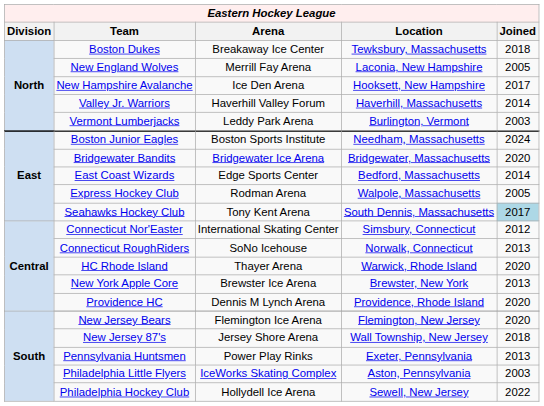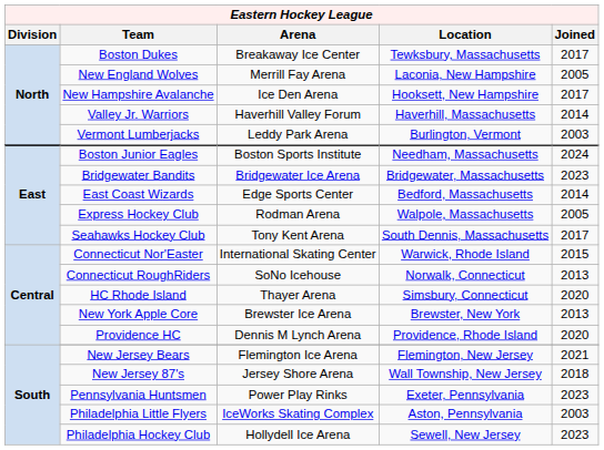 <table class="wikitable" style="text-align:center">
 <tr bgcolor="#ffeeee">
 <td colspan="7"><strong><em>Eastern Hockey League</em></strong></td>
 </tr>
 <tr>
 <th>Division</th>
 <th>Team</th>
 <th>Arena</th>
 <th>Location</th>
 <th>Joined</th>
 </tr>
 <tr>
 <th rowspan=5 style=background:#cedff2;>North</th>
 <td><a href='#'>Boston Dukes</a></td>
 <td>Breakaway Ice Center</td>
 <td><a href='#'>Tewksbury, Massachusetts</a></td>
-<td>2018</td>
+<td>2017</td>
 </tr>
 <tr>
 <td><a href='#'>New England Wolves</a></td>
 <td>Merrill Fay Arena</td>
 <td><a href='#'>Laconia, New Hampshire</a></td>
 <td>2005</td>
 </tr>
 <tr>
 <td><a href='#'>New Hampshire Avalanche</a></td>
 <td>Ice Den Arena</td>
 <td><a href='#'>Hooksett, New Hampshire</a></td>
 <td>2017</td>
 </tr>
 <tr>
 <td><a href='#'>Valley Jr. Warriors</a></td>
 <td>Haverhill Valley Forum</td>
 <td><a href='#'>Haverhill, Massachusetts</a></td>
 <td>2014</td>
 </tr>
 <tr style="border-bottom: 2px solid black;">
 <td><a href='#'>Vermont Lumberjacks</a></td>
 <td>Leddy Park Arena</td>
 <td><a href='#'>Burlington, Vermont</a></td>
 <td>2003</td>
 </tr>
 <tr style="border-top: 2px solid black;">
 <th rowspan="6" style="background:#cedff2;">East</th>
 </tr>
 <tr>
 <td><a href='#'>Boston Junior Eagles</a></td>
 <td>Boston Sports Institute</td>
 <td><a href='#'>Needham, Massachusetts</a></td>
 <td>2024</td>
 </tr>
 <tr>
 <td><a href='#'>Bridgewater Bandits</a></td>
 <td><a href='#'>Bridgewater Ice Arena</a></td>
 <td><a href='#'>Bridgewater, Massachusetts</a></td>
-<td>2020</td>
+<td>2023</td>
 </tr>
 <tr>
 <td><a href='#'>East Coast Wizards</a></td>
 <td>Edge Sports Center</td>
 <td><a href='#'>Bedford, Massachusetts</a></td>
 <td>2014</td>
 </tr>
 <tr>
 <td><a href='#'>Express Hockey Club</a></td>
 <td>Rodman Arena</td>
 <td><a href='#'>Walpole, Massachusetts</a></td>
 <td>2005</td>
 </tr>
 <tr>
 <td><a href='#'>Seahawks Hockey Club</a></td>
 <td>Tony Kent Arena</td>
 <td><a href='#'>South Dennis, Massachusetts</a></td>
-<td style="background: lightblue;">2017</td>
+<td>2017</td>
 </tr>
 <tr>
 <th rowspan=5 style=background:#cedff2;>Central</th>
 <td><a href='#'>Connecticut Nor'Easter</a></td>
 <td>International Skating Center</td>
-<td><a href='#'>Simsbury, Connecticut</a></td>
-<td>2012</td>
+<td><a href='#'>Warwick, Rhode Island</a></td>
+<td>2015</td>
 </tr>
 <tr>
 <td><a href='#'>Connecticut RoughRiders</a></td>
 <td>SoNo Icehouse</td>
 <td><a href='#'>Norwalk, Connecticut</a></td>
 <td>2013</td>
 </tr>
 <tr>
 <td><a href='#'>HC Rhode Island</a></td>
 <td>Thayer Arena</td>
-<td><a href='#'>Warwick, Rhode Island</a></td>
+<td><a href='#'>Simsbury, Connecticut</a></td>
 <td>2020</td>
 </tr>
 <tr>
 <td><a href='#'>New York Apple Core</a></td>
 <td>Brewster Ice Arena</td>
 <td><a href='#'>Brewster, New York</a></td>
 <td>2013</td>
 </tr>
 <tr>
 <td><a href='#'>Providence HC</a></td>
 <td>Dennis M Lynch Arena</td>
 <td><a href='#'>Providence, Rhode Island</a></td>
 <td>2020</td>
 </tr>
 <tr>
 <th rowspan=6 style=background:#cedff2;>South</th>
 </tr>
 <tr>
 <td><a href='#'>New Jersey Bears</a></td>
 <td>Flemington Ice Arena</td>
 <td><a href='#'>Flemington, New Jersey</a></td>
-<td>2020</td>
+<td>2021</td>
 </tr>
 <tr>
 <td><a href='#'>New Jersey 87's</a></td>
 <td>Jersey Shore Arena</td>
 <td><a href='#'>Wall Township, New Jersey</a></td>
 <td>2018</td>
 </tr>
 <tr>
 <td><a href='#'>Pennsylvania Huntsmen</a></td>
 <td>Power Play Rinks</td>
 <td><a href='#'>Exeter, Pennsylvania</a></td>
-<td>2013</td>
+<td>2023</td>
 </tr>
 <tr>
 <td><a href='#'>Philadelphia Little Flyers</a></td>
 <td><a href='#'>IceWorks Skating Complex</a></td>
 <td><a href='#'>Aston, Pennsylvania</a></td>
 <td>2003</td>
 </tr>
 <tr>
 <td><a href='#'>Philadelphia Hockey Club</a></td>
 <td>Hollydell Ice Arena</td>
 <td><a href='#'>Sewell, New Jersey</a></td>
-<td>2022</td>
+<td>2023</td>
 </tr>
 </table>
